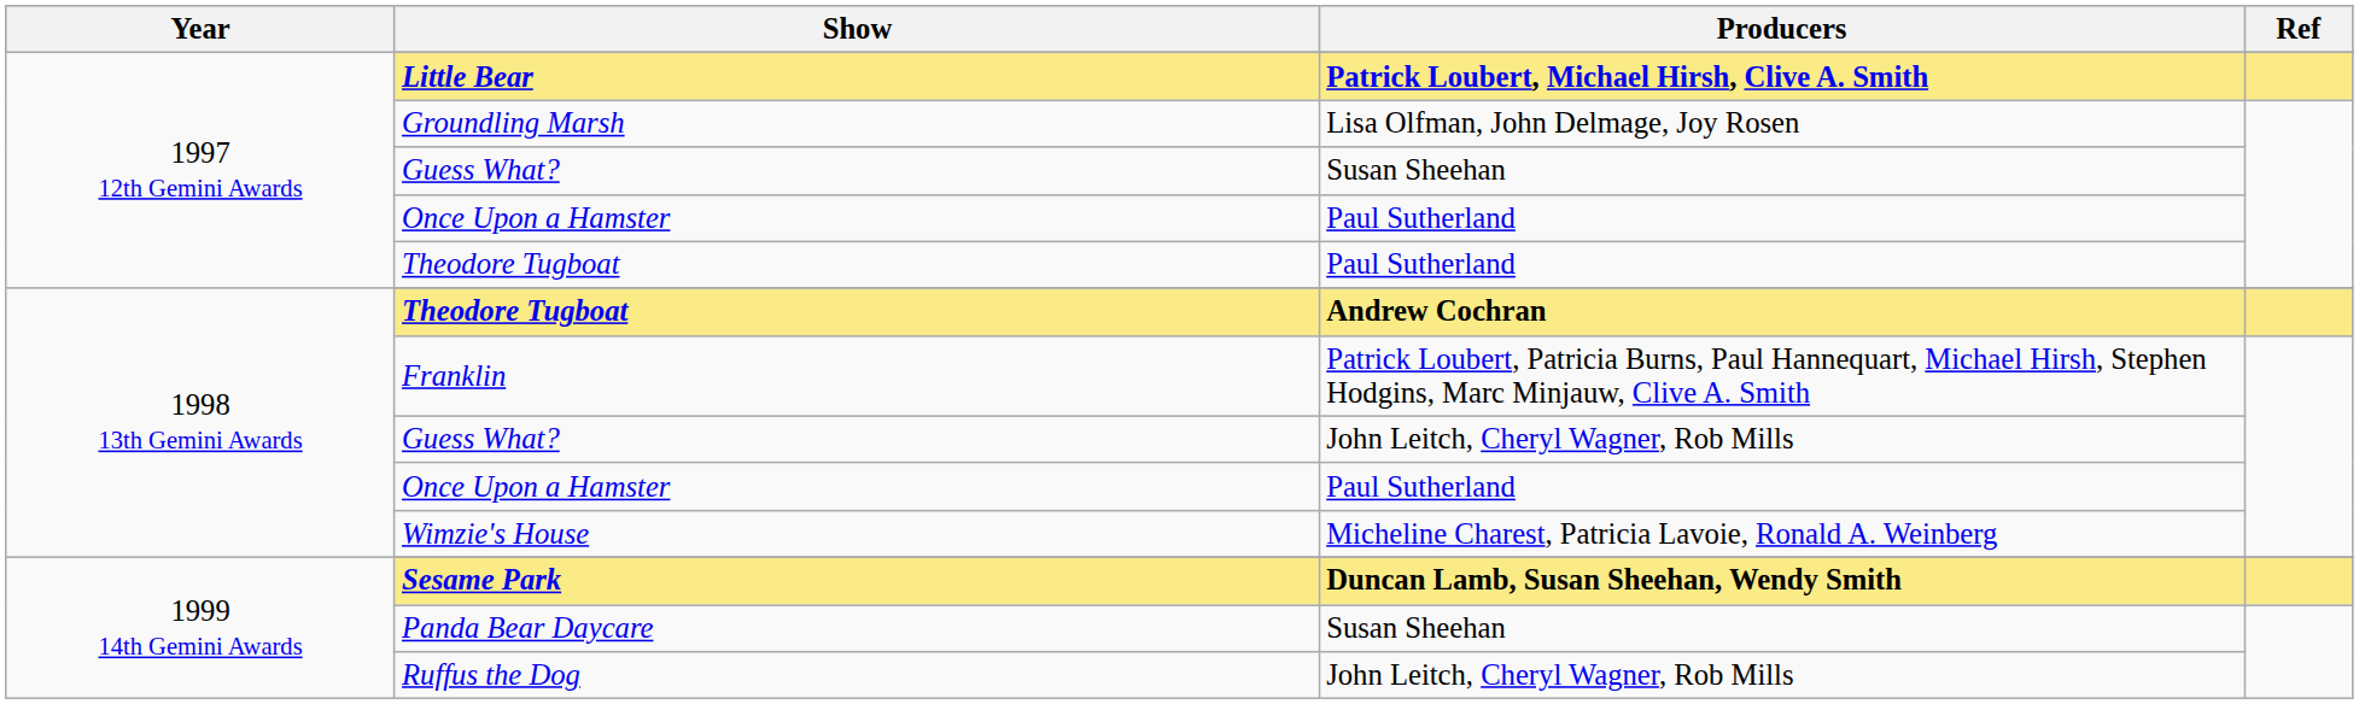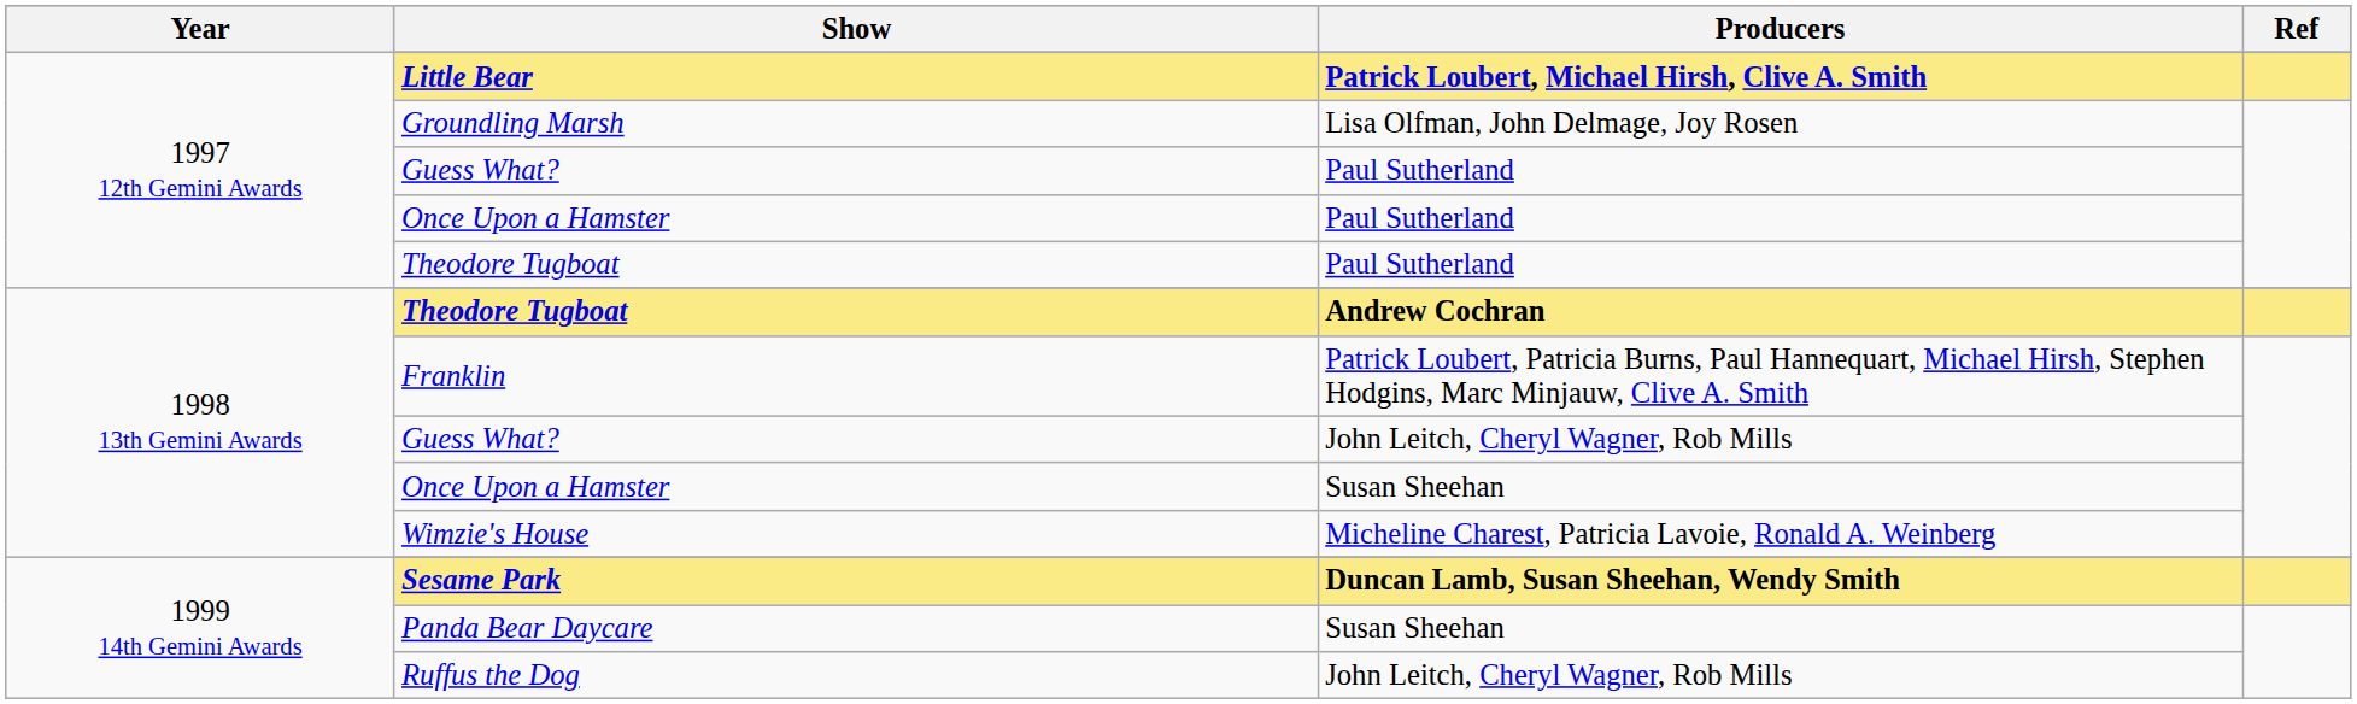 <table class="wikitable" style="width:100%;">
 <tr style="background:#bebebe;">
 <th style="width:8%;">Year</th>
 <th style="width:19%;">Show</th>
 <th style="width:19%;">Producers</th>
 <th style="width:2%;">Ref</th>
 </tr>
 <tr>
 <td rowspan="6" align="center">1997 <br> <small><a href='#'>12th Gemini Awards</a></small></td>
 </tr>
 <tr style="background:#FAEB86;">
 <td><strong><em><a href='#'>Little Bear</a></em></strong></td>
 <td><strong><a href='#'>Patrick Loubert</a>, <a href='#'>Michael Hirsh</a>, <a href='#'>Clive A. Smith</a></strong></td>
 <td></td>
 </tr>
 <tr>
 <td><em><a href='#'>Groundling Marsh</a></em></td>
 <td>Lisa Olfman, John Delmage, Joy Rosen</td>
 <td rowspan=4></td>
 </tr>
 <tr>
 <td><em><a href='#'>Guess What?</a></em></td>
-<td>Susan Sheehan</td>
+<td><a href='#'>Paul Sutherland</a></td>
 </tr>
 <tr>
 <td><em><a href='#'>Once Upon a Hamster</a></em></td>
 <td><a href='#'>Paul Sutherland</a></td>
 </tr>
 <tr>
 <td><em><a href='#'>Theodore Tugboat</a></em></td>
 <td><a href='#'>Paul Sutherland</a></td>
 </tr>
 <tr>
 <td rowspan="6" align="center">1998 <br> <small><a href='#'>13th Gemini Awards</a></small></td>
 </tr>
 <tr style="background:#FAEB86;">
 <td><strong><em><a href='#'>Theodore Tugboat</a></em></strong></td>
 <td><strong>Andrew Cochran</strong></td>
 <td></td>
 </tr>
 <tr>
 <td><em><a href='#'>Franklin</a></em></td>
 <td><a href='#'>Patrick Loubert</a>, Patricia Burns, Paul Hannequart, <a href='#'>Michael Hirsh</a>, Stephen Hodgins, Marc Minjauw, <a href='#'>Clive A. Smith</a></td>
 <td rowspan=4></td>
 </tr>
 <tr>
 <td><em><a href='#'>Guess What?</a></em></td>
 <td>John Leitch, <a href='#'>Cheryl Wagner</a>, Rob Mills</td>
 </tr>
 <tr>
 <td><em><a href='#'>Once Upon a Hamster</a></em></td>
-<td><a href='#'>Paul Sutherland</a></td>
+<td>Susan Sheehan</td>
 </tr>
 <tr>
 <td><em><a href='#'>Wimzie's House</a></em></td>
 <td><a href='#'>Micheline Charest</a>, Patricia Lavoie, <a href='#'>Ronald A. Weinberg</a></td>
 </tr>
 <tr>
 <td rowspan="4" align="center">1999 <br> <small><a href='#'>14th Gemini Awards</a></small></td>
 </tr>
 <tr style="background:#FAEB86;">
 <td><strong><em><a href='#'>Sesame Park</a></em></strong></td>
 <td><strong>Duncan Lamb, Susan Sheehan, Wendy Smith</strong></td>
 <td></td>
 </tr>
 <tr>
 <td><em><a href='#'>Panda Bear Daycare</a></em></td>
 <td>Susan Sheehan</td>
 <td rowspan=2></td>
 </tr>
 <tr>
 <td><em><a href='#'>Ruffus the Dog</a></em></td>
 <td>John Leitch, <a href='#'>Cheryl Wagner</a>, Rob Mills</td>
 </tr>
 </table>
